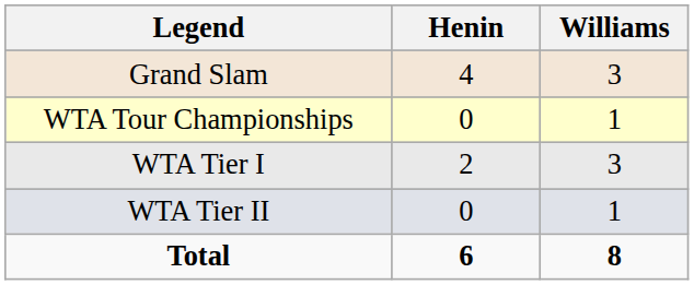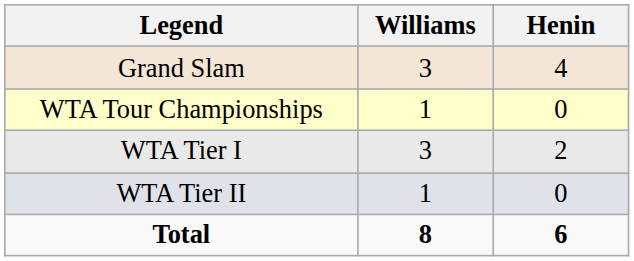 <table class=wikitable style="width:30%; vertical-align:top; text-align:center;">
 <tr bgcolor="#eeeeee">
 <th><strong>Legend</strong></th>
+<th><strong>Williams</strong></th>
 <th width=75><strong>Henin</strong></th>
-<th><strong>Williams</strong></th>
 </tr>
 <tr style="background:#f3e6d7;">
 <td>Grand Slam</td>
+<td>3</td>
 <td>4</td>
-<td>3</td>
 </tr>
 <tr bgcolor="#ffffcc">
 <td>WTA Tour Championships</td>
+<td>1</td>
 <td>0</td>
-<td>1</td>
 </tr>
 <tr bgcolor="#e9e9e9">
 <td>WTA Tier I</td>
+<td>3</td>
 <td>2</td>
-<td>3</td>
 </tr>
 <tr bgcolor="#dfe2e9">
 <td>WTA Tier II</td>
+<td>1</td>
 <td>0</td>
-<td>1</td>
 </tr>
 <tr>
 <td><strong>Total</strong></td>
+<td><strong>8</strong></td>
 <td><strong>6</strong></td>
-<td><strong>8</strong></td>
 </tr>
 </table>
